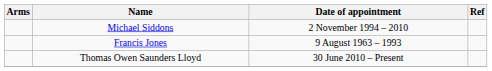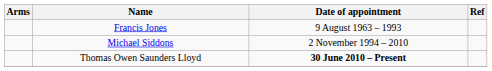 <table class="wikitable" style="text-align:center; width:50%">
 <tr>
 <th>Arms</th>
 <th style="width:50%">Name</th>
 <th style="width:50%">Date of appointment</th>
 <th style="width:5%">Ref</th>
 </tr>
 <tr>
 <td></td>
+<td><a href='#'>Francis Jones</a></td>
+<td>9 August 1963 – 1993</td>
+<td></td>
+</tr>
+<tr>
+<td></td>
 <td><a href='#'>Michael Siddons</a></td>
 <td>2 November 1994 – 2010</td>
 <td></td>
 </tr>
 <tr>
 <td></td>
-<td><a href='#'>Francis Jones</a></td>
-<td>9 August 1963 – 1993</td>
-<td></td>
-</tr>
-<tr>
-<td></td>
 <td>Thomas Owen Saunders Lloyd</td>
-<td>30 June 2010 – Present</td>
+<td><strong>30 June 2010 – Present</strong></td>
 <td></td>
 </tr>
 <tr>
 </tr>
 </table>
